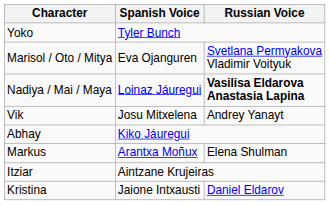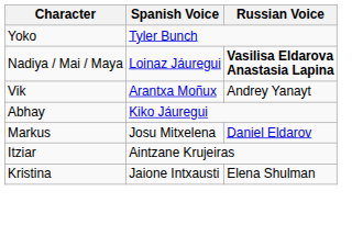 <table class="wikitable">
 <tr>
 <th>Character</th>
 <th>Spanish Voice</th>
 <th>Russian Voice</th>
 </tr>
 <tr>
 <td>Yoko</td>
 <td colspan="2"><a href='#'>Tyler Bunch</a></td>
 </tr>
 <tr>
-<td>Marisol / Oto / Mitya</td>
-<td>Eva Ojanguren</td>
-<td><a href='#'>Svetlana Permyakova</a><br>Vladimir Voityuk</td>
-</tr>
-<tr>
 <td>Nadiya / Mai / Maya</td>
 <td><a href='#'>Loinaz Jáuregui</a></td>
 <td><strong>Vasilisa Eldarova<br>Anastasia Lapina</strong></td>
 </tr>
 <tr>
 <td>Vik</td>
-<td>Josu Mitxelena</td>
+<td><a href='#'>Arantxa Moñux</a></td>
 <td>Andrey Yanayt</td>
 </tr>
 <tr>
 <td>Abhay</td>
 <td colspan="2"><a href='#'>Kiko Jáuregui</a></td>
 </tr>
 <tr>
 <td>Markus</td>
-<td><a href='#'>Arantxa Moñux</a></td>
-<td>Elena Shulman</td>
+<td>Josu Mitxelena</td>
+<td><a href='#'>Daniel Eldarov</a></td>
 </tr>
 <tr>
 <td>Itziar</td>
 <td colspan="2">Aintzane Krujeiras</td>
 </tr>
 <tr>
 <td>Kristina</td>
 <td>Jaione Intxausti</td>
-<td><a href='#'>Daniel Eldarov</a></td>
+<td>Elena Shulman</td>
 </tr>
 </table>
